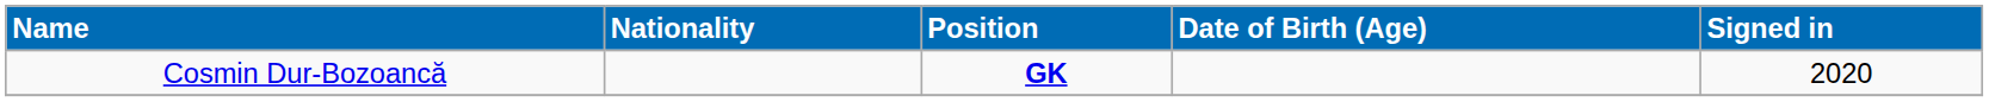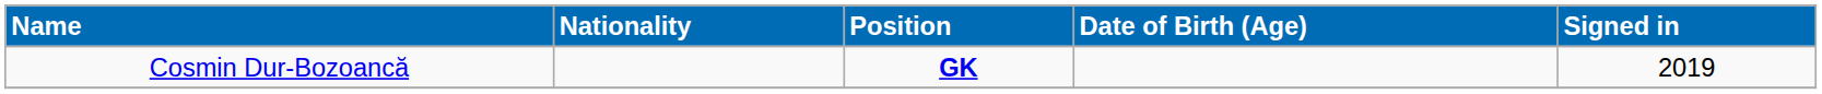 <table class="wikitable"  style="text-align:center; font-size:90%; width:80%;">
 <tr>
 <th style="background:#006cb5; color:white; text-align:left;">Name</th>
 <th style="background:#006cb5; color:white; text-align:left;">Nationality</th>
 <th style="background:#006cb5; color:white; text-align:left;">Position</th>
 <th style="background:#006cb5; color:white; text-align:left;">Date of Birth (Age)</th>
 <th style="background:#006cb5; color:white; text-align:left;">Signed in</th>
 </tr>
 <tr>
 <td><a href='#'>Cosmin Dur-Bozoancă</a></td>
 <td></td>
 <td><strong><a href='#'>GK</a></strong></td>
 <td></td>
-<td>2020</td>
+<td>2019</td>
 </tr>
 <tr>
 </tr>
 </table>
